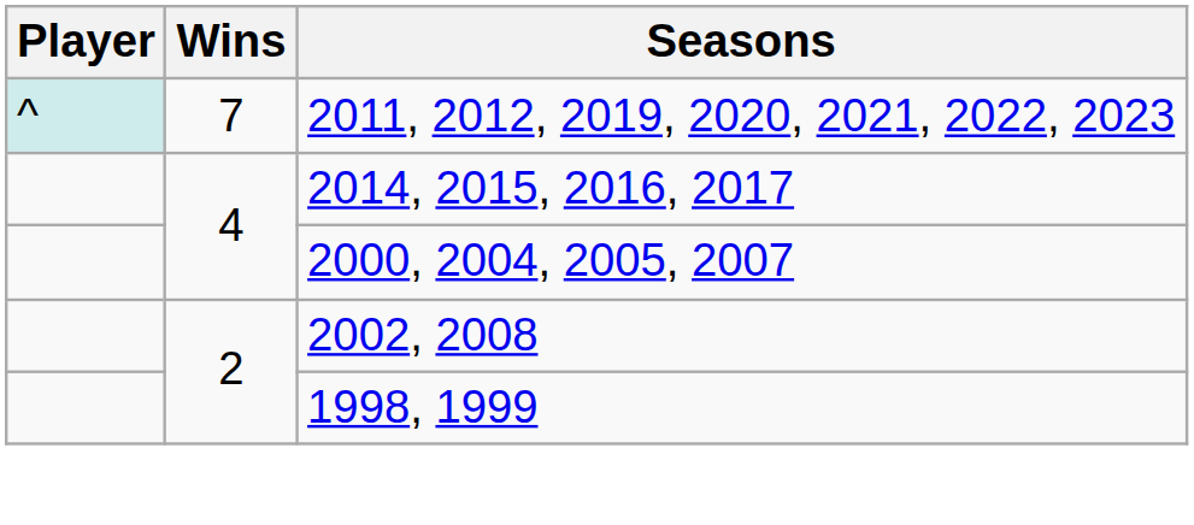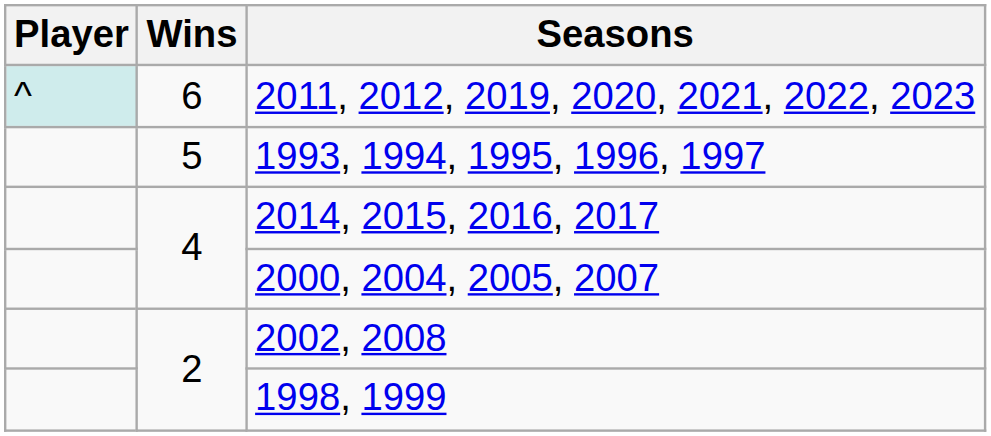 <table class="wikitable sortable">
 <tr>
 <th>Player</th>
 <th>Wins</th>
 <th class="unsortable">Seasons</th>
 </tr>
 <tr>
 <td style="text-align:left; background:#cfecec;">^</td>
-<td style="text-align:center;">7</td>
+<td style="text-align:center;">6</td>
 <td><a href='#'>2011</a>, <a href='#'>2012</a>, <a href='#'>2019</a>, <a href='#'>2020</a>, <a href='#'>2021</a>, <a href='#'>2022</a>, <a href='#'>2023</a></td>
+</tr>
+<tr>
+<td></td>
+<td style="text-align:center;">5</td>
+<td><a href='#'>1993</a>, <a href='#'>1994</a>, <a href='#'>1995</a>, <a href='#'>1996</a>, <a href='#'>1997</a></td>
 </tr>
 <tr>
 <td></td>
 <td style="text-align:center;" rowspan="2">4</td>
 <td><a href='#'>2014</a>, <a href='#'>2015</a>, <a href='#'>2016</a>, <a href='#'>2017</a></td>
 </tr>
 <tr>
 <td></td>
 <td><a href='#'>2000</a>, <a href='#'>2004</a>, <a href='#'>2005</a>, <a href='#'>2007</a></td>
 </tr>
 <tr>
 <td></td>
 <td style="text-align:center;" rowspan="2">2</td>
 <td><a href='#'>2002</a>, <a href='#'>2008</a></td>
 </tr>
 <tr>
 <td></td>
 <td><a href='#'>1998</a>, <a href='#'>1999</a></td>
 </tr>
 </table>
